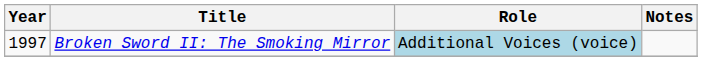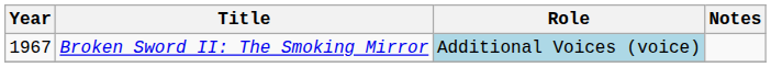 <table class="wikitable sortable">
 <tr>
 <th>Year</th>
 <th>Title</th>
 <th>Role</th>
 <th>Notes</th>
 </tr>
 <tr>
-<td>1997</td>
+<td>1967</td>
 <td><em><a href='#'>Broken Sword II: The Smoking Mirror</a></em></td>
 <td style="background: lightblue;">Additional Voices (voice)</td>
 <td></td>
 </tr>
 <tr>
 </tr>
 </table>
